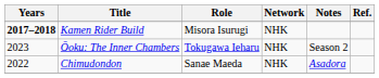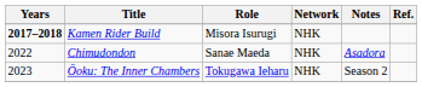 <table class="wikitable">
 <tr>
 <th>Years</th>
 <th>Title</th>
 <th>Role</th>
 <th>Network</th>
 <th>Notes</th>
 <th>Ref.</th>
 </tr>
 <tr>
 </tr>
 <tr>
 <td><strong>2017–2018</strong></td>
 <td><em><a href='#'>Kamen Rider Build</a></em></td>
 <td>Misora Isurugi</td>
 <td>NHK</td>
 <td></td>
 <td></td>
 </tr>
 <tr>
+<td>2022</td>
+<td><em><a href='#'>Chimudondon</a></em></td>
+<td>Sanae Maeda</td>
+<td>NHK</td>
+<td><em><a href='#'>Asadora</a></em></td>
+<td></td>
+</tr>
+<tr>
 <td>2023</td>
 <td><em><a href='#'>Ōoku: The Inner Chambers</a></em></td>
 <td><a href='#'>Tokugawa Ieharu</a></td>
 <td>NHK</td>
 <td>Season 2</td>
 <td></td>
 </tr>
 <tr>
-<td>2022</td>
-<td><em><a href='#'>Chimudondon</a></em></td>
-<td>Sanae Maeda</td>
-<td>NHK</td>
-<td><em><a href='#'>Asadora</a></em></td>
-<td></td>
-</tr>
-<tr>
 </tr>
 </table>
